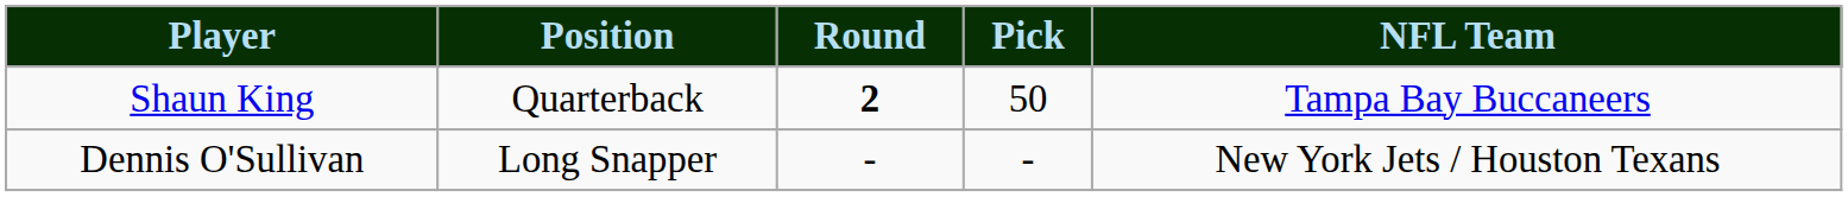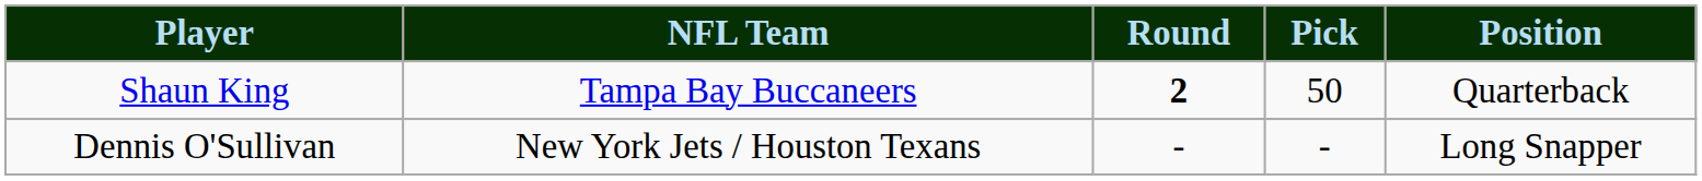 <table class="wikitable" width="60%">
 <tr align="center"  style="background:#063003; color:#B6DFF4;">
 <td><strong>Player</strong></td>
-<td><strong>Position</strong></td>
+<td><strong>NFL Team</strong></td>
 <td><strong>Round</strong></td>
 <td><strong>Pick</strong></td>
-<td><strong>NFL Team</strong></td>
+<td><strong>Position</strong></td>
 </tr>
 <tr align="center" bgcolor="">
 <td><a href='#'>Shaun King</a></td>
-<td>Quarterback</td>
+<td><a href='#'>Tampa Bay Buccaneers</a></td>
 <td><strong>2</strong></td>
 <td>50</td>
-<td><a href='#'>Tampa Bay Buccaneers</a></td>
+<td>Quarterback</td>
 </tr>
 <tr align="center" bgcolor="">
 <td>Dennis O'Sullivan</td>
-<td>Long Snapper</td>
+<td>New York Jets / Houston Texans</td>
 <td>-</td>
 <td>-</td>
-<td>New York Jets / Houston Texans</td>
+<td>Long Snapper</td>
 </tr>
 </table>
